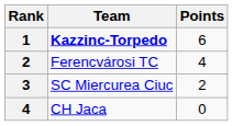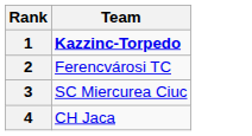 <table class="wikitable" style="text-align: center;">
 <tr>
 <th>Rank</th>
 <th>Team</th>
-<th>Points</th>
 </tr>
 <tr>
 <th>1</th>
 <td style="text-align: left;"> <strong><a href='#'>Kazzinc-Torpedo</a></strong></td>
-<td>6</td>
 </tr>
 <tr>
 <th>2</th>
 <td style="text-align: left;"> <a href='#'>Ferencvárosi TC</a></td>
-<td>4</td>
 </tr>
 <tr>
 <th>3</th>
 <td style="text-align: left;"> <a href='#'>SC Miercurea Ciuc</a></td>
-<td>2</td>
 </tr>
 <tr>
 <th>4</th>
 <td style="text-align: left;"> <a href='#'>CH Jaca</a></td>
-<td>0</td>
 </tr>
 </table>
